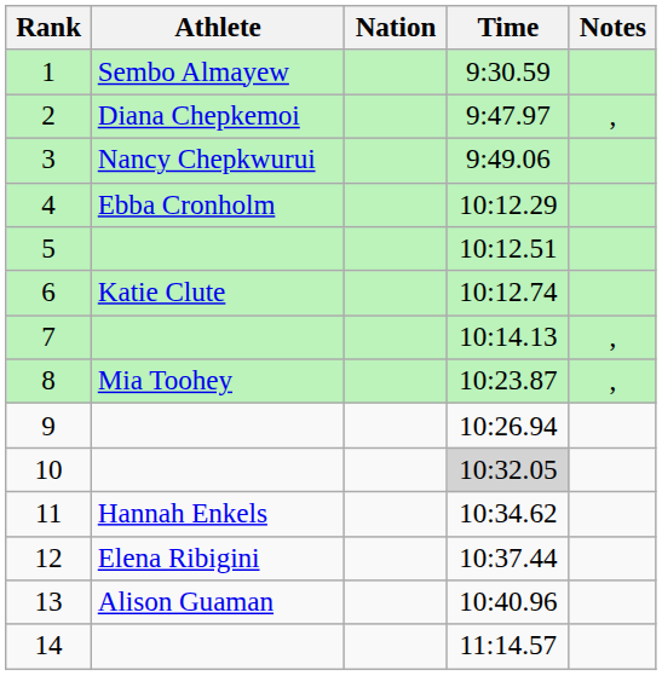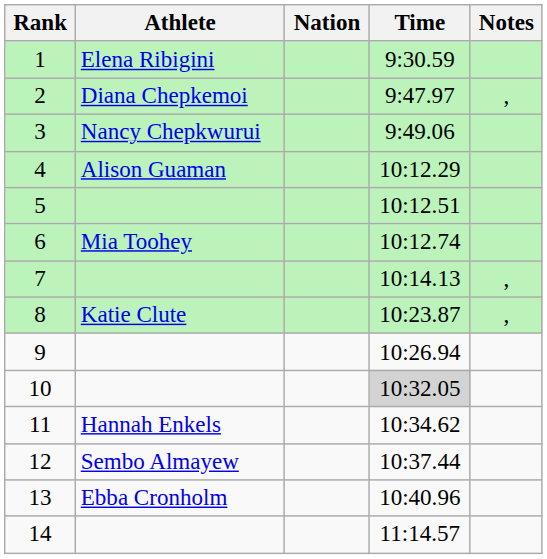 <table class="wikitable sortable" style="text-align:center;width: 60%;">
 <tr>
 <th scope="col">Rank</th>
 <th scope="col">Athlete</th>
 <th scope="col">Nation</th>
 <th scope="col">Time</th>
 <th scope="col">Notes</th>
 </tr>
 <tr bgcolor=bbf3bb>
 <td>1</td>
-<td align=left><a href='#'>Sembo Almayew</a></td>
+<td align=left><a href='#'>Elena Ribigini</a></td>
 <td align=left></td>
 <td>9:30.59</td>
 <td></td>
 </tr>
 <tr bgcolor=bbf3bb>
 <td>2</td>
 <td align=left><a href='#'>Diana Chepkemoi</a></td>
 <td align=left></td>
 <td>9:47.97</td>
 <td>, </td>
 </tr>
 <tr bgcolor=bbf3bb>
 <td>3</td>
 <td align=left><a href='#'>Nancy Chepkwurui</a></td>
 <td align=left></td>
 <td>9:49.06</td>
 <td></td>
 </tr>
 <tr bgcolor=bbf3bb>
 <td>4</td>
-<td align=left><a href='#'>Ebba Cronholm</a></td>
+<td align=left><a href='#'>Alison Guaman</a></td>
 <td align=left></td>
 <td>10:12.29</td>
 <td></td>
 </tr>
 <tr bgcolor=bbf3bb>
 <td>5</td>
 <td align=left></td>
 <td align=left></td>
 <td>10:12.51</td>
 <td></td>
 </tr>
 <tr bgcolor=bbf3bb>
 <td>6</td>
-<td align=left><a href='#'>Katie Clute</a></td>
+<td align=left><a href='#'>Mia Toohey</a></td>
 <td align=left></td>
 <td>10:12.74</td>
 <td></td>
 </tr>
 <tr bgcolor=bbf3bb>
 <td>7</td>
 <td align=left></td>
 <td align=left></td>
 <td>10:14.13</td>
 <td>, </td>
 </tr>
 <tr bgcolor=bbf3bb>
 <td>8</td>
-<td align=left><a href='#'>Mia Toohey</a></td>
+<td align=left><a href='#'>Katie Clute</a></td>
 <td align=left></td>
 <td>10:23.87</td>
 <td>, </td>
 </tr>
 <tr>
 <td>9</td>
 <td align=left></td>
 <td align=left></td>
 <td>10:26.94</td>
 <td></td>
 </tr>
 <tr>
 <td>10</td>
 <td align=left></td>
 <td align=left></td>
 <td style="background: lightgrey;">10:32.05</td>
 <td></td>
 </tr>
 <tr>
 <td>11</td>
 <td align=left><a href='#'>Hannah Enkels</a></td>
 <td align=left></td>
 <td>10:34.62</td>
 <td></td>
 </tr>
 <tr>
 <td>12</td>
-<td align=left><a href='#'>Elena Ribigini</a></td>
+<td align=left><a href='#'>Sembo Almayew</a></td>
 <td align=left></td>
 <td>10:37.44</td>
 <td></td>
 </tr>
 <tr>
 <td>13</td>
-<td align=left><a href='#'>Alison Guaman</a></td>
+<td align=left><a href='#'>Ebba Cronholm</a></td>
 <td align=left></td>
 <td>10:40.96</td>
 <td></td>
 </tr>
 <tr>
 <td>14</td>
 <td align=left></td>
 <td align=left></td>
 <td>11:14.57</td>
 <td></td>
 </tr>
 </table>
